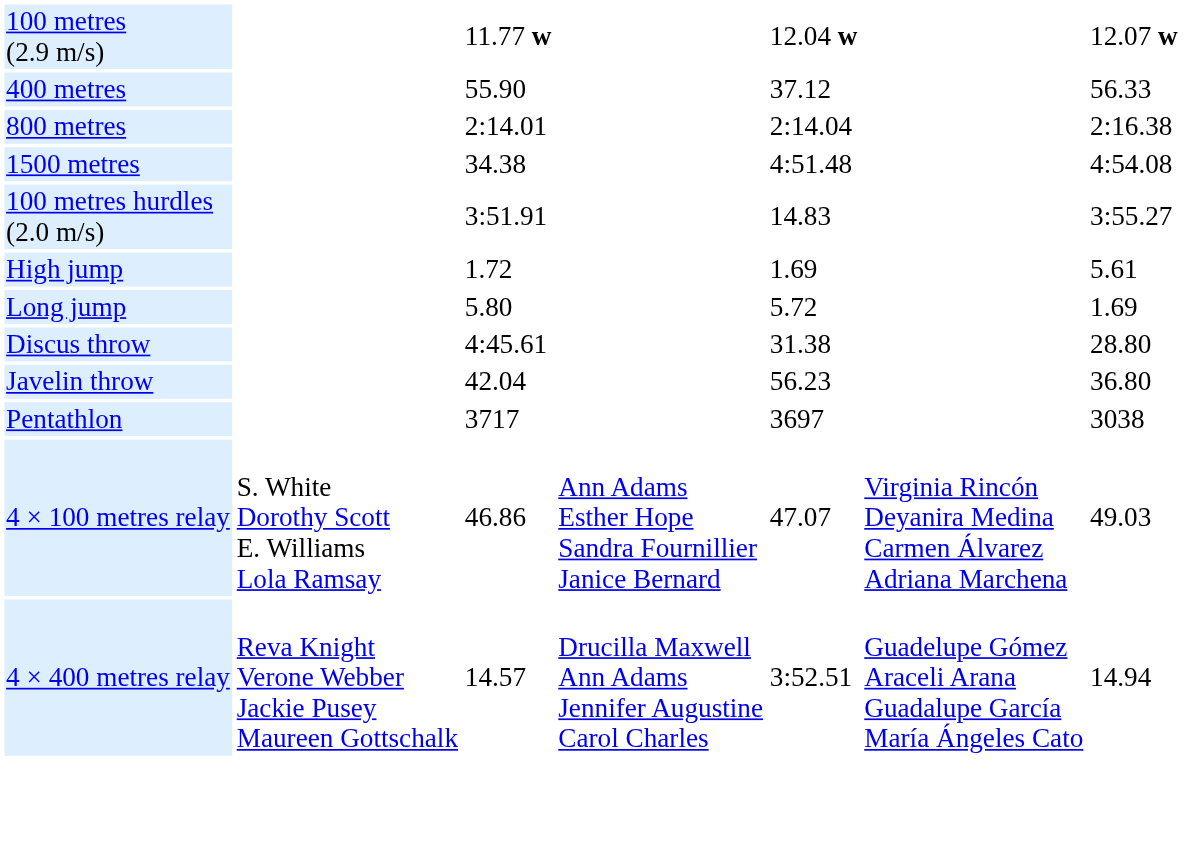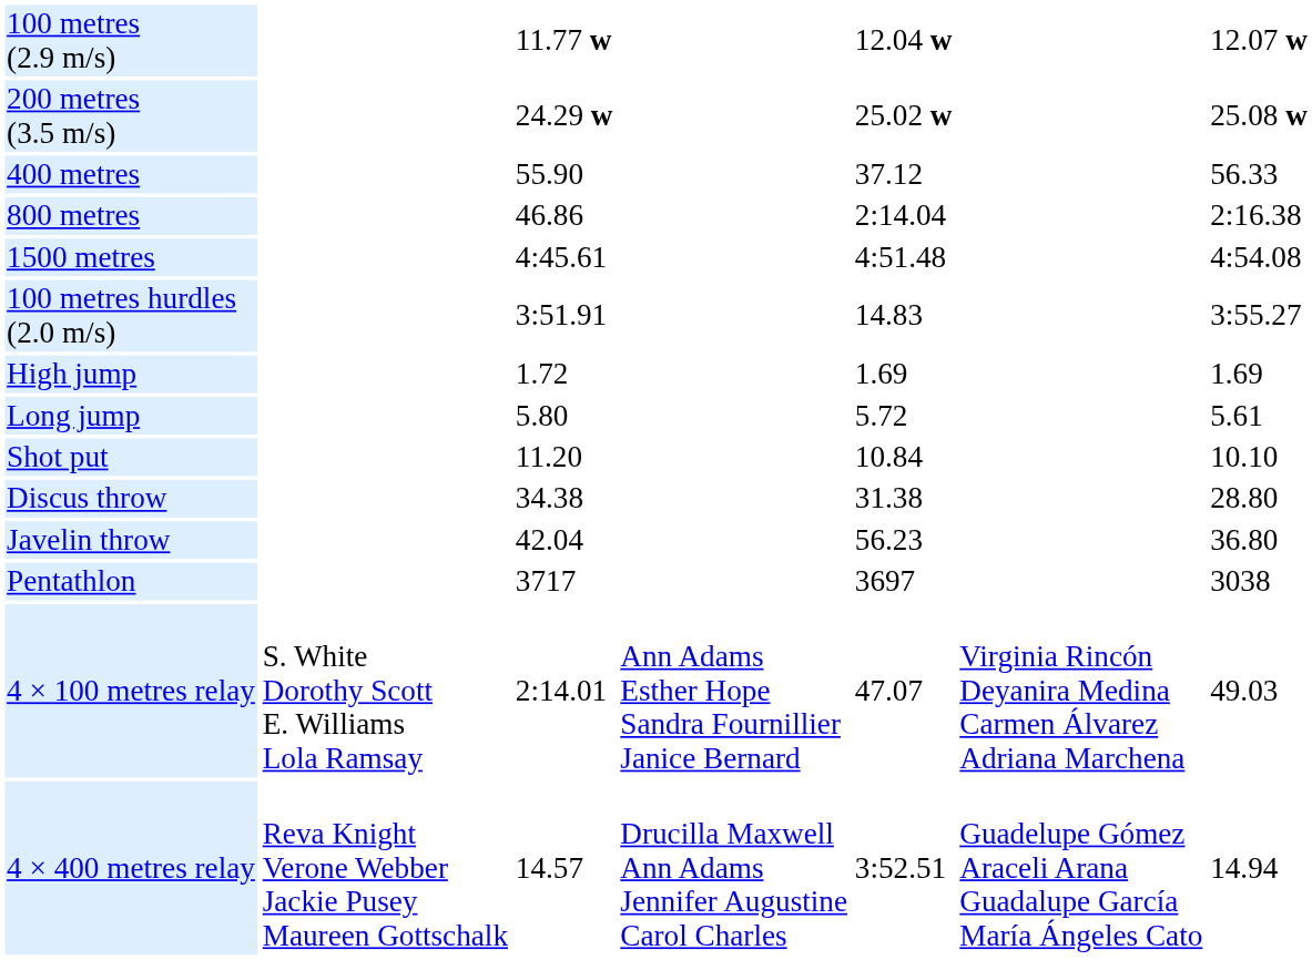 <table>
 <tr>
 <td bgcolor = DDEEFF><a href='#'>100 metres</a> <br> (2.9 m/s)</td>
 <td></td>
 <td>11.77 <strong>w</strong></td>
 <td></td>
 <td>12.04 <strong>w</strong></td>
 <td></td>
 <td>12.07 <strong>w</strong></td>
+</tr>
+<tr>
+<td bgcolor = DDEEFF><a href='#'>200 metres</a> <br> (3.5 m/s)</td>
+<td></td>
+<td>24.29 <strong>w</strong></td>
+<td></td>
+<td>25.02 <strong>w</strong></td>
+<td></td>
+<td>25.08 <strong>w</strong></td>
 </tr>
 <tr>
 <td bgcolor = DDEEFF><a href='#'>400 metres</a></td>
 <td></td>
 <td>55.90</td>
 <td></td>
 <td>37.12</td>
 <td></td>
 <td>56.33</td>
 </tr>
 <tr>
 <td bgcolor = DDEEFF><a href='#'>800 metres</a></td>
 <td></td>
-<td>2:14.01</td>
+<td>46.86</td>
 <td></td>
 <td>2:14.04</td>
 <td></td>
 <td>2:16.38</td>
 </tr>
 <tr>
 <td bgcolor = DDEEFF><a href='#'>1500 metres</a></td>
 <td></td>
-<td>34.38</td>
+<td>4:45.61</td>
 <td></td>
 <td>4:51.48</td>
 <td></td>
 <td>4:54.08</td>
 </tr>
 <tr>
 <td bgcolor = DDEEFF><a href='#'>100 metres hurdles</a> <br> (2.0 m/s)</td>
 <td></td>
 <td>3:51.91</td>
 <td></td>
 <td>14.83</td>
 <td></td>
 <td>3:55.27</td>
 </tr>
 <tr>
 <td bgcolor = DDEEFF><a href='#'>High jump</a></td>
 <td></td>
 <td>1.72</td>
 <td></td>
 <td>1.69</td>
 <td></td>
-<td>5.61</td>
+<td>1.69</td>
 </tr>
 <tr>
 <td bgcolor = DDEEFF><a href='#'>Long jump</a></td>
 <td></td>
 <td>5.80</td>
 <td></td>
 <td>5.72</td>
 <td></td>
-<td>1.69</td>
+<td>5.61</td>
+</tr>
+<tr>
+<td bgcolor = DDEEFF><a href='#'>Shot put</a></td>
+<td></td>
+<td>11.20</td>
+<td></td>
+<td>10.84</td>
+<td></td>
+<td>10.10</td>
 </tr>
 <tr>
 <td bgcolor = DDEEFF><a href='#'>Discus throw</a></td>
 <td></td>
-<td>4:45.61</td>
+<td>34.38</td>
 <td></td>
 <td>31.38</td>
 <td></td>
 <td>28.80</td>
 </tr>
 <tr>
 <td bgcolor = DDEEFF><a href='#'>Javelin throw</a></td>
 <td></td>
 <td>42.04</td>
 <td></td>
 <td>56.23</td>
 <td></td>
 <td>36.80</td>
 </tr>
 <tr>
 <td bgcolor = DDEEFF><a href='#'>Pentathlon</a></td>
 <td></td>
 <td>3717</td>
 <td></td>
 <td>3697</td>
 <td></td>
 <td>3038</td>
 </tr>
 <tr>
 <td bgcolor = DDEEFF><a href='#'>4 × 100 metres relay</a></td>
 <td> <br> S. White <br> <a href='#'>Dorothy Scott</a> <br> E. Williams <br> <a href='#'>Lola Ramsay</a></td>
-<td>46.86</td>
+<td>2:14.01</td>
 <td> <br> <a href='#'>Ann Adams</a> <br> <a href='#'>Esther Hope</a> <br> <a href='#'>Sandra Fournillier</a> <br> <a href='#'>Janice Bernard</a></td>
 <td>47.07</td>
 <td> <br> <a href='#'>Virginia Rincón</a> <br> <a href='#'>Deyanira Medina</a> <br> <a href='#'>Carmen Álvarez</a> <br> <a href='#'>Adriana Marchena</a></td>
 <td>49.03</td>
 </tr>
 <tr>
 <td bgcolor = DDEEFF><a href='#'>4 × 400 metres relay</a></td>
 <td> <br> <a href='#'>Reva Knight</a> <br> <a href='#'>Verone Webber</a> <br> <a href='#'>Jackie Pusey</a> <br> <a href='#'>Maureen Gottschalk</a></td>
 <td>14.57</td>
 <td> <br> <a href='#'>Drucilla Maxwell</a> <br> <a href='#'>Ann Adams</a> <br> <a href='#'>Jennifer Augustine</a> <br> <a href='#'>Carol Charles</a></td>
 <td>3:52.51</td>
 <td> <br> <a href='#'>Guadelupe Gómez</a> <br> <a href='#'>Araceli Arana</a> <br> <a href='#'>Guadalupe García</a> <br> <a href='#'>María Ángeles Cato</a></td>
 <td>14.94</td>
 </tr>
 </table>
